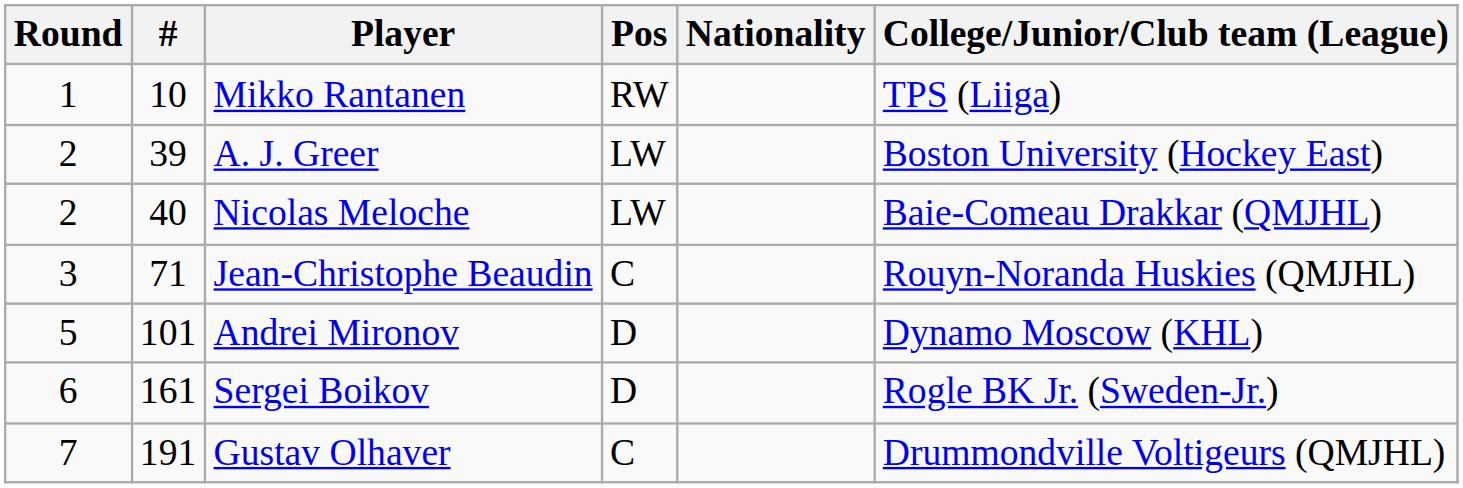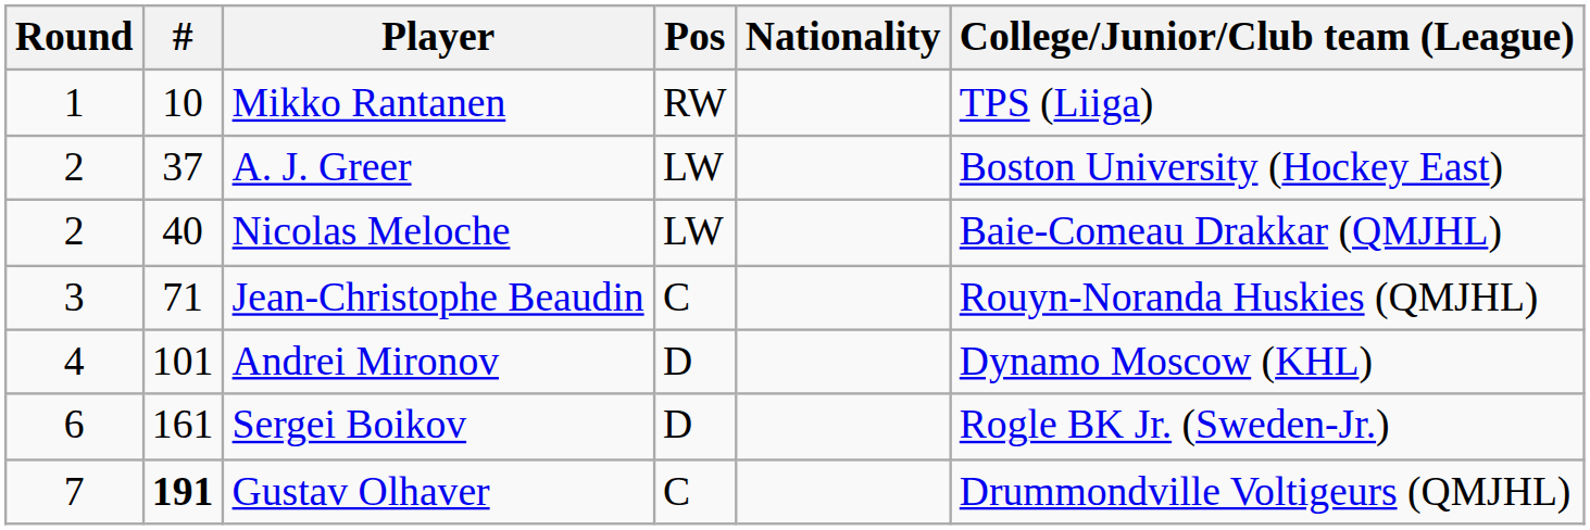 <table class="wikitable">
 <tr>
 <th>Round</th>
 <th>#</th>
 <th>Player</th>
 <th>Pos</th>
 <th>Nationality</th>
 <th>College/Junior/Club team (League)</th>
 </tr>
 <tr>
 <td style="text-align:center">1</td>
 <td style="text-align:center">10</td>
 <td><a href='#'>Mikko Rantanen</a></td>
 <td>RW</td>
 <td></td>
 <td><a href='#'>TPS</a> (<a href='#'>Liiga</a>)</td>
 </tr>
 <tr>
 <td style="text-align:center">2</td>
-<td style="text-align:center">39</td>
+<td style="text-align:center">37</td>
 <td><a href='#'>A. J. Greer</a></td>
 <td>LW</td>
 <td></td>
 <td><a href='#'>Boston University</a> (<a href='#'>Hockey East</a>)</td>
 </tr>
 <tr>
 <td style="text-align:center">2</td>
 <td style="text-align:center">40</td>
 <td><a href='#'>Nicolas Meloche</a></td>
 <td>LW</td>
 <td></td>
 <td><a href='#'>Baie-Comeau Drakkar</a> (<a href='#'>QMJHL</a>)</td>
 </tr>
 <tr>
 <td style="text-align:center">3</td>
 <td style="text-align:center">71</td>
 <td><a href='#'>Jean-Christophe Beaudin</a></td>
 <td>C</td>
 <td></td>
 <td><a href='#'>Rouyn-Noranda Huskies</a> (QMJHL)</td>
 </tr>
 <tr>
-<td style="text-align:center">5</td>
+<td style="text-align:center">4</td>
 <td style="text-align:center">101</td>
 <td><a href='#'>Andrei Mironov</a></td>
 <td>D</td>
 <td></td>
 <td><a href='#'>Dynamo Moscow</a> (<a href='#'>KHL</a>)</td>
 </tr>
 <tr>
 <td style="text-align:center">6</td>
 <td style="text-align:center">161</td>
 <td><a href='#'>Sergei Boikov</a></td>
 <td>D</td>
 <td></td>
 <td><a href='#'>Rogle BK Jr.</a> (<a href='#'>Sweden-Jr.</a>)</td>
 </tr>
 <tr>
 <td style="text-align:center">7</td>
-<td style="text-align:center">191</td>
+<td style="text-align:center"><strong>191</strong></td>
 <td><a href='#'>Gustav Olhaver</a></td>
 <td>C</td>
 <td></td>
 <td><a href='#'>Drummondville Voltigeurs</a> (QMJHL)</td>
 </tr>
 </table>
